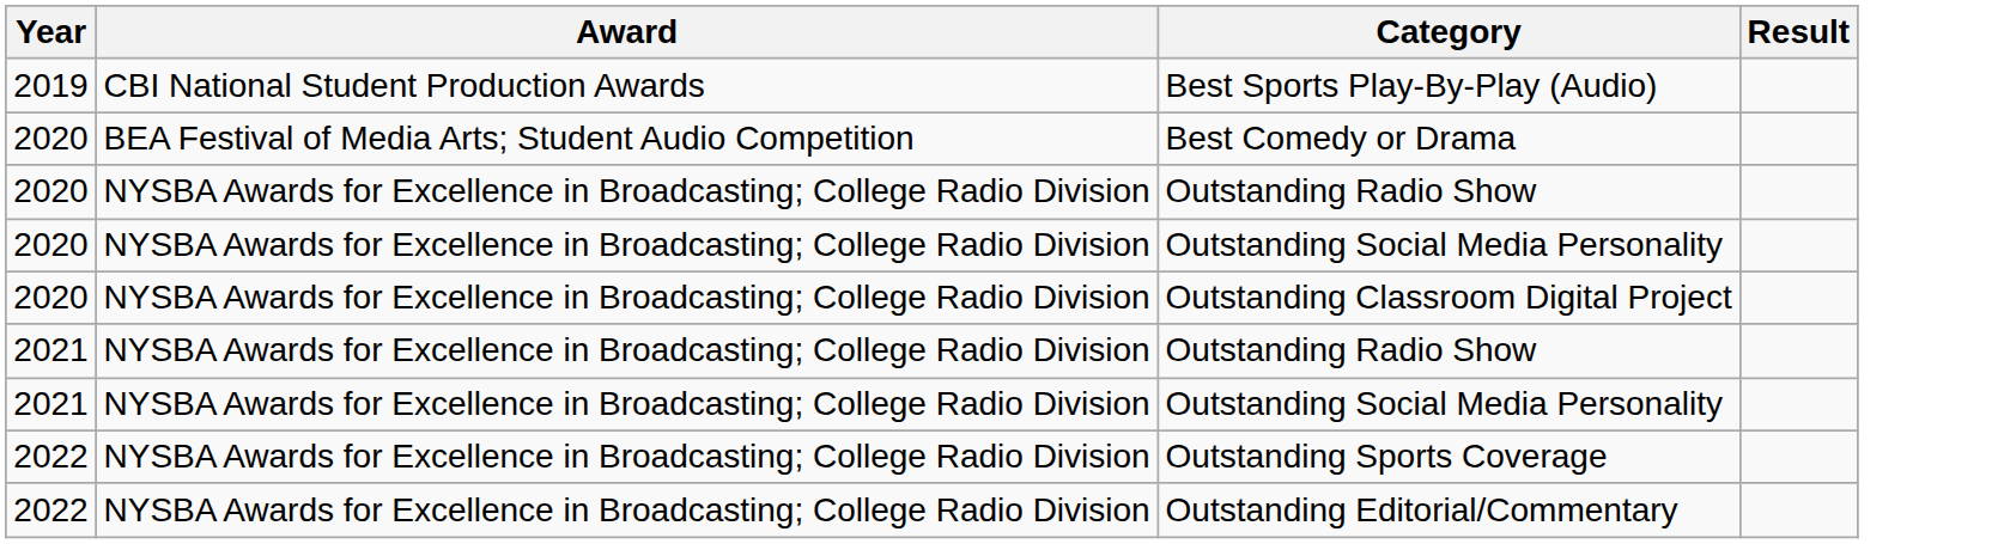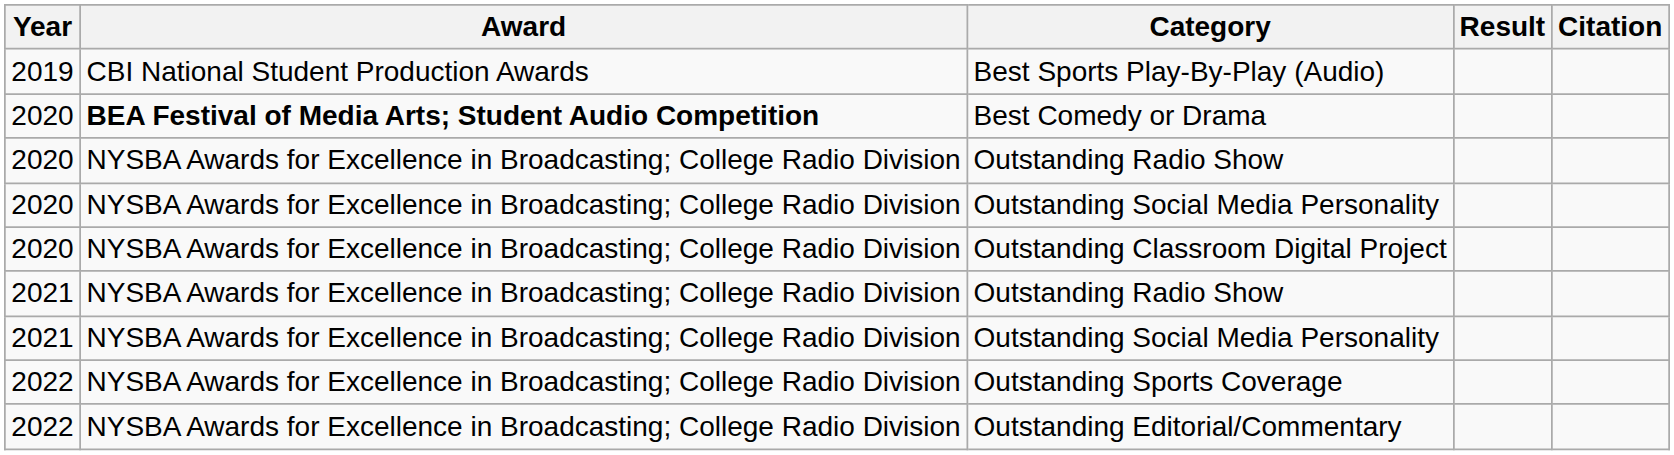 <table class="wikitable">
 <tr>
 <th>Year</th>
 <th>Award</th>
 <th>Category</th>
 <th>Result</th>
+<th>Citation</th>
 </tr>
 <tr>
 <td>2019</td>
 <td>CBI National Student Production Awards</td>
 <td>Best Sports Play-By-Play (Audio)</td>
 <td></td>
+<td></td>
 </tr>
 <tr>
 <td>2020</td>
-<td>BEA Festival of Media Arts; Student Audio Competition</td>
+<td><strong>BEA Festival of Media Arts; Student Audio Competition</strong></td>
 <td>Best Comedy or Drama</td>
+<td></td>
 <td></td>
 </tr>
 <tr>
 <td>2020</td>
 <td>NYSBA Awards for Excellence in Broadcasting; College Radio Division</td>
 <td>Outstanding Radio Show</td>
 <td></td>
+<td></td>
 </tr>
 <tr>
 <td>2020</td>
 <td>NYSBA Awards for Excellence in Broadcasting; College Radio Division</td>
 <td>Outstanding Social Media Personality</td>
+<td></td>
 <td></td>
 </tr>
 <tr>
 <td>2020</td>
 <td>NYSBA Awards for Excellence in Broadcasting; College Radio Division</td>
 <td>Outstanding Classroom Digital Project</td>
 <td></td>
+<td></td>
 </tr>
 <tr>
 <td>2021</td>
 <td>NYSBA Awards for Excellence in Broadcasting; College Radio Division</td>
 <td>Outstanding Radio Show</td>
+<td></td>
 <td></td>
 </tr>
 <tr>
 <td>2021</td>
 <td>NYSBA Awards for Excellence in Broadcasting; College Radio Division</td>
 <td>Outstanding Social Media Personality</td>
 <td></td>
+<td></td>
 </tr>
 <tr>
 <td>2022</td>
 <td>NYSBA Awards for Excellence in Broadcasting; College Radio Division</td>
 <td>Outstanding Sports Coverage</td>
+<td></td>
 <td></td>
 </tr>
 <tr>
 <td>2022</td>
 <td>NYSBA Awards for Excellence in Broadcasting; College Radio Division</td>
 <td>Outstanding Editorial/Commentary</td>
 <td></td>
+<td></td>
 </tr>
 </table>
